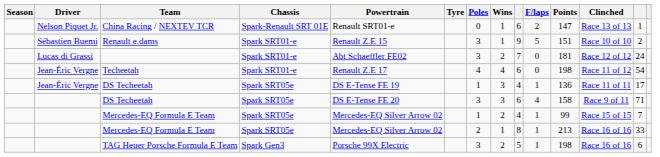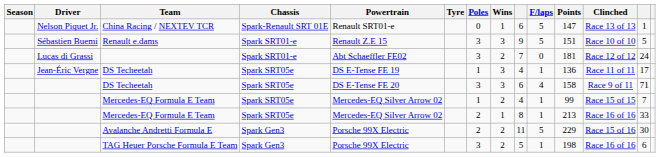 <table class="wikitable sortable" style="font-size:85%; text-align:center;">
 <tr>
 <th scope=col>Season</th>
 <th scope=col>Driver</th>
 <th scope=col>Team</th>
 <th scope=col>Chassis</th>
 <th scope=col>Powertrain</th>
 <th scope=col>Tyre</th>
 <th scope=col><a href='#'>Poles</a></th>
 <th scope=col>Wins</th>
 <th scope=col></th>
 <th scope=col><a href='#'>F/laps</a></th>
 <th scope=col>Points</th>
 <th scope=col>Clinched</th>
 <th scope=col></th>
 <th scope=col></th>
 </tr>
 <tr>
 <td></td>
 <td align=left nowrap> <a href='#'>Nelson Piquet Jr.</a></td>
 <td align=left nowrap> <a href='#'>China Racing</a> / <a href='#'>NEXTEV TCR</a></td>
 <td align=left nowrap><a href='#'>Spark-Renault SRT 01E</a></td>
 <td align=left nowrap>Renault SRT01-e</td>
 <td></td>
 <td>0</td>
 <td>1</td>
 <td>6</td>
-<td>2</td>
+<td>5</td>
 <td>147</td>
 <td nowrap><a href='#'>Race 13 of 13</a></td>
 <td>1</td>
 <td></td>
 </tr>
 <tr>
 <td></td>
 <td align=left nowrap> <a href='#'>Sébastien Buemi</a></td>
 <td align=left nowrap> <a href='#'>Renault e.dams</a></td>
 <td align=left nowrap><a href='#'>Spark SRT01-e</a></td>
 <td align=left nowrap><a href='#'>Renault Z.E 15</a></td>
 <td></td>
 <td>3</td>
-<td>1</td>
+<td>3</td>
 <td>9</td>
 <td>5</td>
 <td>151</td>
 <td nowrap><a href='#'>Race 10 of 10</a></td>
-<td>2</td>
+<td>5</td>
 <td></td>
 </tr>
 <tr>
 <td></td>
 <td align=left nowrap> <a href='#'>Lucas di Grassi</a></td>
 <td align=left nowrap></td>
 <td align=left nowrap><a href='#'>Spark SRT01-e</a></td>
 <td align=left nowrap><a href='#'>Abt Schaeffler FE02</a></td>
 <td></td>
 <td>3</td>
 <td>2</td>
 <td>7</td>
 <td>0</td>
 <td>181</td>
 <td nowrap><a href='#'>Race 12 of 12</a></td>
 <td>24</td>
-<td></td>
-</tr>
-<tr>
-<td></td>
-<td align=left nowrap> <a href='#'>Jean-Éric Vergne</a></td>
-<td align=left nowrap> <a href='#'>Techeetah</a></td>
-<td align=left nowrap><a href='#'>Spark SRT01-e</a></td>
-<td align=left nowrap><a href='#'>Renault Z.E 17</a></td>
-<td></td>
-<td>4</td>
-<td>4</td>
-<td>6</td>
-<td>0</td>
-<td>198</td>
-<td nowrap><a href='#'>Race 11 of 12</a></td>
-<td>54</td>
 <td></td>
 </tr>
 <tr>
 <td></td>
 <td align=left nowrap> <a href='#'>Jean-Éric Vergne</a></td>
 <td align=left nowrap> <a href='#'>DS Techeetah</a></td>
 <td align=left nowrap><a href='#'>Spark SRT05e</a></td>
 <td align=left nowrap><a href='#'>DS E-Tense FE 19</a></td>
 <td></td>
 <td>1</td>
 <td>3</td>
 <td>4</td>
 <td>1</td>
 <td>136</td>
 <td nowrap><a href='#'>Race 11 of 11</a></td>
 <td>17</td>
 <td></td>
 </tr>
 <tr>
 <td></td>
 <td align=left nowrap></td>
 <td align=left nowrap> <a href='#'>DS Techeetah</a></td>
 <td align=left nowrap><a href='#'>Spark SRT05e</a></td>
 <td align=left nowrap><a href='#'>DS E-Tense FE 20</a></td>
 <td></td>
 <td>3</td>
 <td>3</td>
 <td>6</td>
 <td>4</td>
 <td>158</td>
 <td nowrap><a href='#'>Race 9 of 11</a></td>
 <td>71</td>
 <td></td>
 </tr>
 <tr>
 <td></td>
 <td align=left nowrap></td>
 <td align=left nowrap> <a href='#'>Mercedes-EQ Formula E Team</a></td>
 <td align=left nowrap><a href='#'>Spark SRT05e</a></td>
 <td align=left nowrap><a href='#'>Mercedes-EQ Silver Arrow 02</a></td>
 <td></td>
 <td>1</td>
 <td>2</td>
 <td>4</td>
 <td>1</td>
 <td>99</td>
 <td nowrap><a href='#'>Race 15 of 15</a></td>
 <td>7</td>
 <td></td>
 </tr>
 <tr>
 <td></td>
 <td align=left nowrap></td>
 <td align=left nowrap> <a href='#'>Mercedes-EQ Formula E Team</a></td>
 <td align=left nowrap><a href='#'>Spark SRT05e</a></td>
 <td align=left nowrap><a href='#'>Mercedes-EQ Silver Arrow 02</a></td>
 <td></td>
 <td>2</td>
 <td>1</td>
 <td>8</td>
 <td>1</td>
 <td>213</td>
 <td nowrap><a href='#'>Race 16 of 16</a></td>
 <td>33</td>
 <td></td>
 </tr>
 <tr>
 <td></td>
 <td align=left nowrap></td>
+<td align=left nowrap> <a href='#'>Avalanche Andretti Formula E</a></td>
+<td align=left nowrap><a href='#'>Spark Gen3</a></td>
+<td align=left nowrap><a href='#'>Porsche 99X Electric</a></td>
+<td></td>
+<td>2</td>
+<td>2</td>
+<td>11</td>
+<td>5</td>
+<td>229</td>
+<td nowrap><a href='#'>Race 15 of 16</a></td>
+<td>30</td>
+<td></td>
+</tr>
+<tr>
+<td></td>
+<td align=left nowrap></td>
 <td align=left nowrap> <a href='#'>TAG Heuer Porsche Formula E Team</a></td>
 <td align=left nowrap><a href='#'>Spark Gen3</a></td>
 <td align=left nowrap><a href='#'>Porsche 99X Electric</a></td>
 <td></td>
 <td>3</td>
 <td>2</td>
 <td>5</td>
 <td>1</td>
 <td>198</td>
 <td><a href='#'>Race 16 of 16</a></td>
 <td>6</td>
 <td></td>
 </tr>
 </table>
